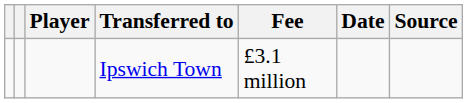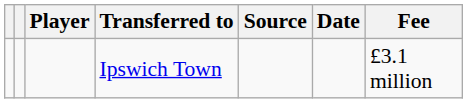 <table class="wikitable plainrowheaders sortable">
 <tr>
 <th></th>
 <th></th>
 <th scope=col>Player</th>
 <th>Transferred to</th>
+<th scope=col>Source</th>
+<th scope=col>Date</th>
 <th !scope=col; style="width: 65px;">Fee</th>
-<th scope=col>Date</th>
-<th scope=col>Source</th>
 </tr>
 <tr>
 <td align=center></td>
 <td align=center></td>
 <td></td>
 <td> <a href='#'>Ipswich Town</a></td>
-<td>£3.1 million</td>
 <td></td>
 <td></td>
+<td>£3.1 million</td>
 </tr>
 </table>
